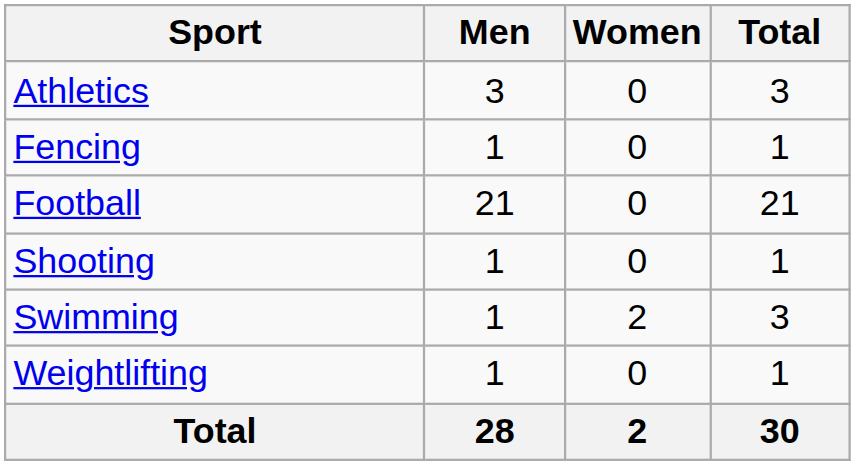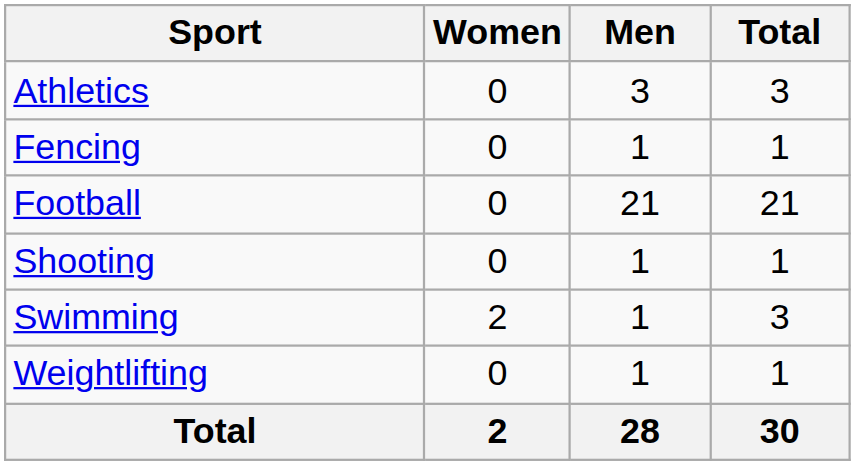 <table class="wikitable sortable" style="text-align:center;">
 <tr>
 <th width=180>Sport</th>
+<th width=55>Women</th>
 <th width=55>Men</th>
-<th width=55>Women</th>
 <th width=55>Total</th>
 </tr>
 <tr>
 <td align=left><a href='#'>Athletics</a></td>
+<td>0</td>
 <td>3</td>
-<td>0</td>
 <td>3</td>
 </tr>
 <tr>
 <td align=left><a href='#'>Fencing</a></td>
+<td>0</td>
 <td>1</td>
-<td>0</td>
 <td>1</td>
 </tr>
 <tr>
 <td align=left><a href='#'>Football</a></td>
+<td>0</td>
 <td>21</td>
-<td>0</td>
 <td>21</td>
 </tr>
 <tr>
 <td align=left><a href='#'>Shooting</a></td>
+<td>0</td>
 <td>1</td>
-<td>0</td>
 <td>1</td>
 </tr>
 <tr>
 <td align=left><a href='#'>Swimming</a></td>
+<td>2</td>
 <td>1</td>
-<td>2</td>
 <td>3</td>
 </tr>
 <tr>
 <td align=left><a href='#'>Weightlifting</a></td>
+<td>0</td>
 <td>1</td>
-<td>0</td>
 <td>1</td>
 </tr>
 <tr>
 <th>Total</th>
+<th>2</th>
 <th>28</th>
-<th>2</th>
 <th>30</th>
 </tr>
 </table>
